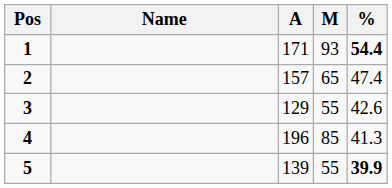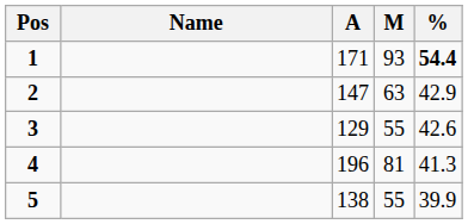 <table class="wikitable" style="text-align:center; font-size:90%;">
 <tr>
 <th width=30px>Pos</th>
 <th width=175px>Name</th>
 <th width=20px>A</th>
 <th width=20px>M</th>
 <th width=25px>%</th>
 </tr>
 <tr>
 <td><strong>1</strong></td>
 <td align=left><strong></strong></td>
 <td>171</td>
 <td>93</td>
 <td><strong>54.4</strong></td>
 </tr>
 <tr>
 <td><strong>2</strong></td>
 <td align=left></td>
-<td>157</td>
-<td>65</td>
-<td>47.4</td>
+<td>147</td>
+<td>63</td>
+<td>42.9</td>
 </tr>
 <tr>
 <td><strong>3</strong></td>
 <td align=left></td>
 <td>129</td>
 <td>55</td>
 <td>42.6</td>
 </tr>
 <tr>
 <td><strong>4</strong></td>
 <td align=left></td>
 <td>196</td>
-<td>85</td>
+<td>81</td>
 <td>41.3</td>
 </tr>
 <tr>
 <td><strong>5</strong></td>
 <td align=left></td>
-<td>139</td>
+<td>138</td>
 <td>55</td>
-<td><strong>39.9</strong></td>
+<td>39.9</td>
 </tr>
 </table>
